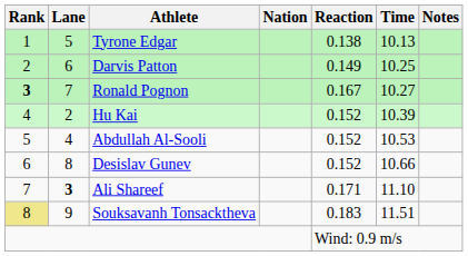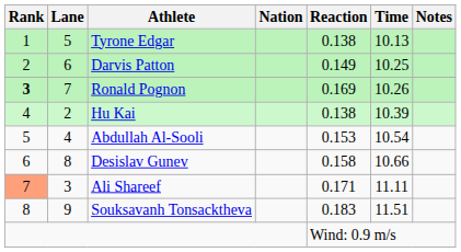 <table class="wikitable sortable" style="text-align:center">
 <tr>
 <th>Rank</th>
 <th>Lane</th>
 <th>Athlete</th>
 <th>Nation</th>
 <th>Reaction</th>
 <th>Time</th>
 <th>Notes</th>
 </tr>
 <tr bgcolor=bbf3bb>
 <td>1</td>
 <td>5</td>
 <td align="left"><a href='#'>Tyrone Edgar</a></td>
 <td align="left"></td>
 <td>0.138</td>
 <td>10.13</td>
 <td></td>
 </tr>
 <tr bgcolor=bbf3bb>
 <td>2</td>
 <td>6</td>
 <td align="left"><a href='#'>Darvis Patton</a></td>
 <td align="left"></td>
 <td>0.149</td>
 <td>10.25</td>
 <td></td>
 </tr>
 <tr bgcolor=bbf3bb>
 <td><strong>3</strong></td>
 <td>7</td>
 <td align="left"><a href='#'>Ronald Pognon</a></td>
 <td align="left"></td>
-<td>0.167</td>
-<td>10.27</td>
+<td>0.169</td>
+<td>10.26</td>
 <td></td>
 </tr>
 <tr bgcolor=ccf9cc>
 <td>4</td>
 <td>2</td>
 <td align="left"><a href='#'>Hu Kai</a></td>
 <td align="left"></td>
-<td>0.152</td>
+<td>0.138</td>
 <td>10.39</td>
 <td></td>
 </tr>
 <tr>
 <td>5</td>
 <td>4</td>
 <td align="left"><a href='#'>Abdullah Al-Sooli</a></td>
 <td align="left"></td>
-<td>0.152</td>
-<td>10.53</td>
+<td>0.153</td>
+<td>10.54</td>
 <td></td>
 </tr>
 <tr>
 <td>6</td>
 <td>8</td>
 <td align="left"><a href='#'>Desislav Gunev</a></td>
 <td align="left"></td>
-<td>0.152</td>
+<td>0.158</td>
 <td>10.66</td>
 <td></td>
 </tr>
 <tr>
-<td>7</td>
-<td><strong>3</strong></td>
+<td style="background: lightsalmon;">7</td>
+<td>3</td>
 <td align="left"><a href='#'>Ali Shareef</a></td>
 <td align="left"></td>
 <td>0.171</td>
-<td>11.10</td>
+<td>11.11</td>
 <td></td>
 </tr>
 <tr>
-<td style="background: khaki;">8</td>
+<td>8</td>
 <td>9</td>
 <td align="left"><a href='#'>Souksavanh Tonsacktheva</a></td>
 <td align="left"></td>
 <td>0.183</td>
 <td>11.51</td>
 <td></td>
 </tr>
 <tr>
 <td colspan=4></td>
 <td colspan=4 align=left>Wind: 0.9 m/s</td>
 </tr>
 </table>
